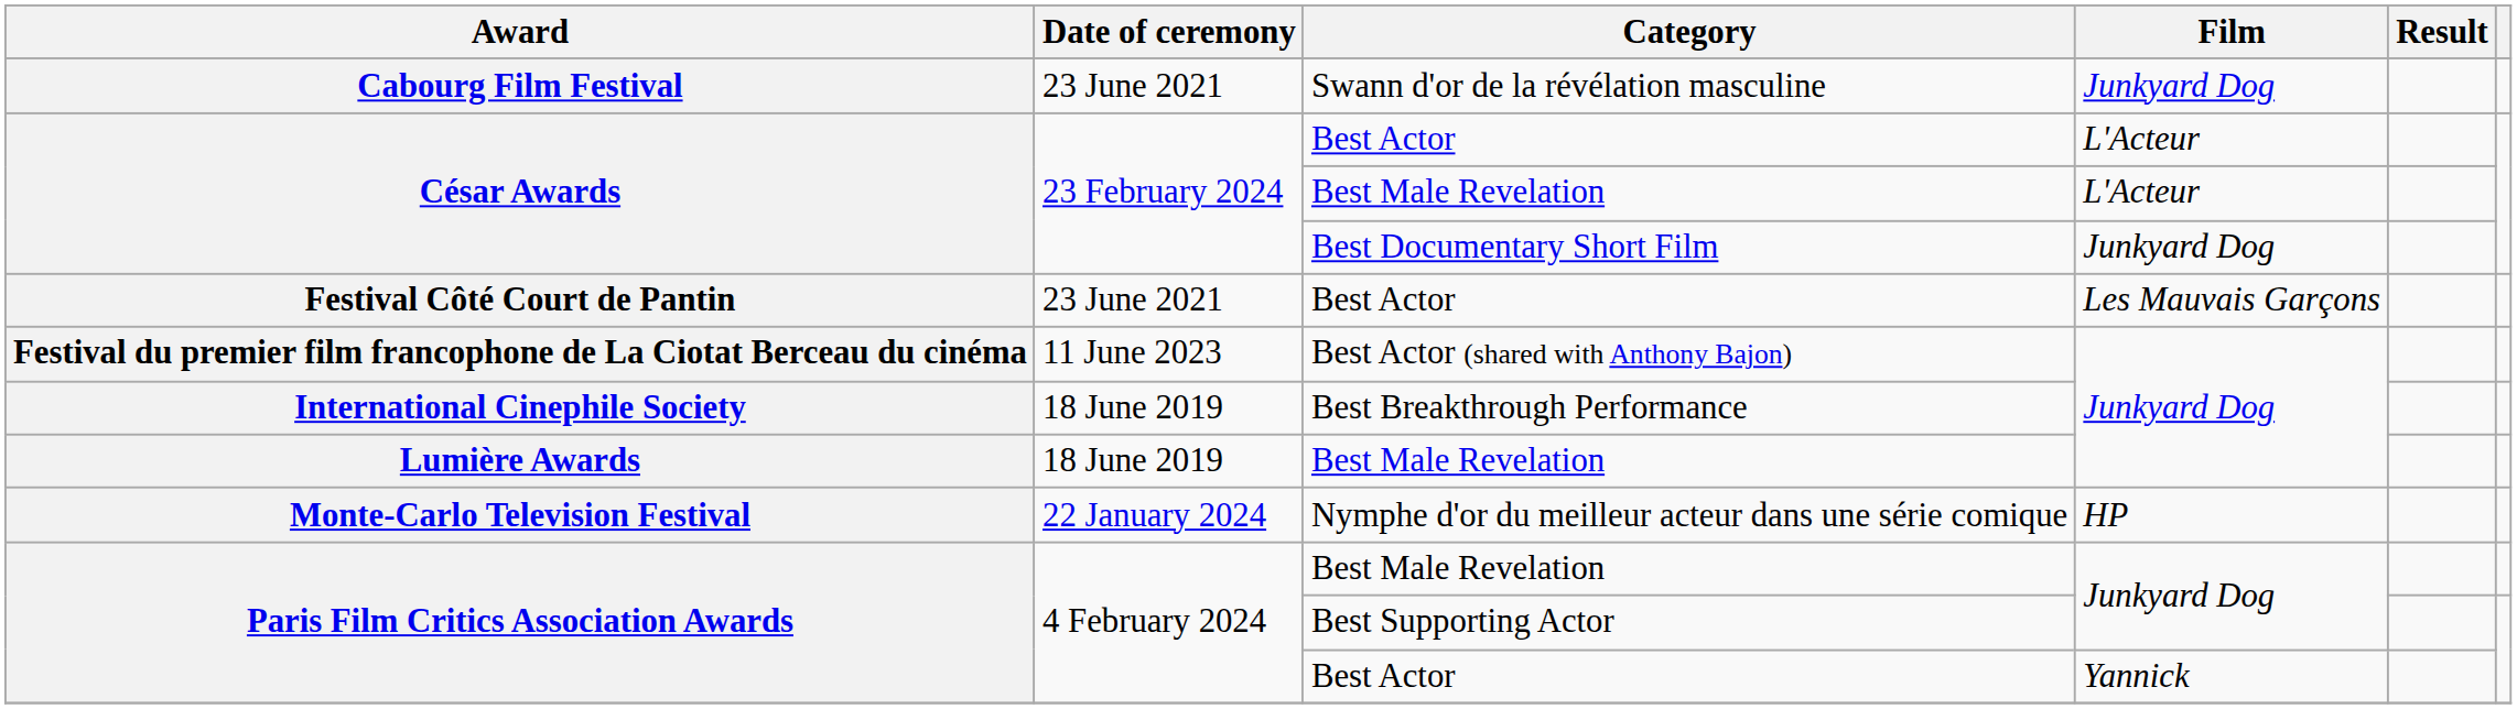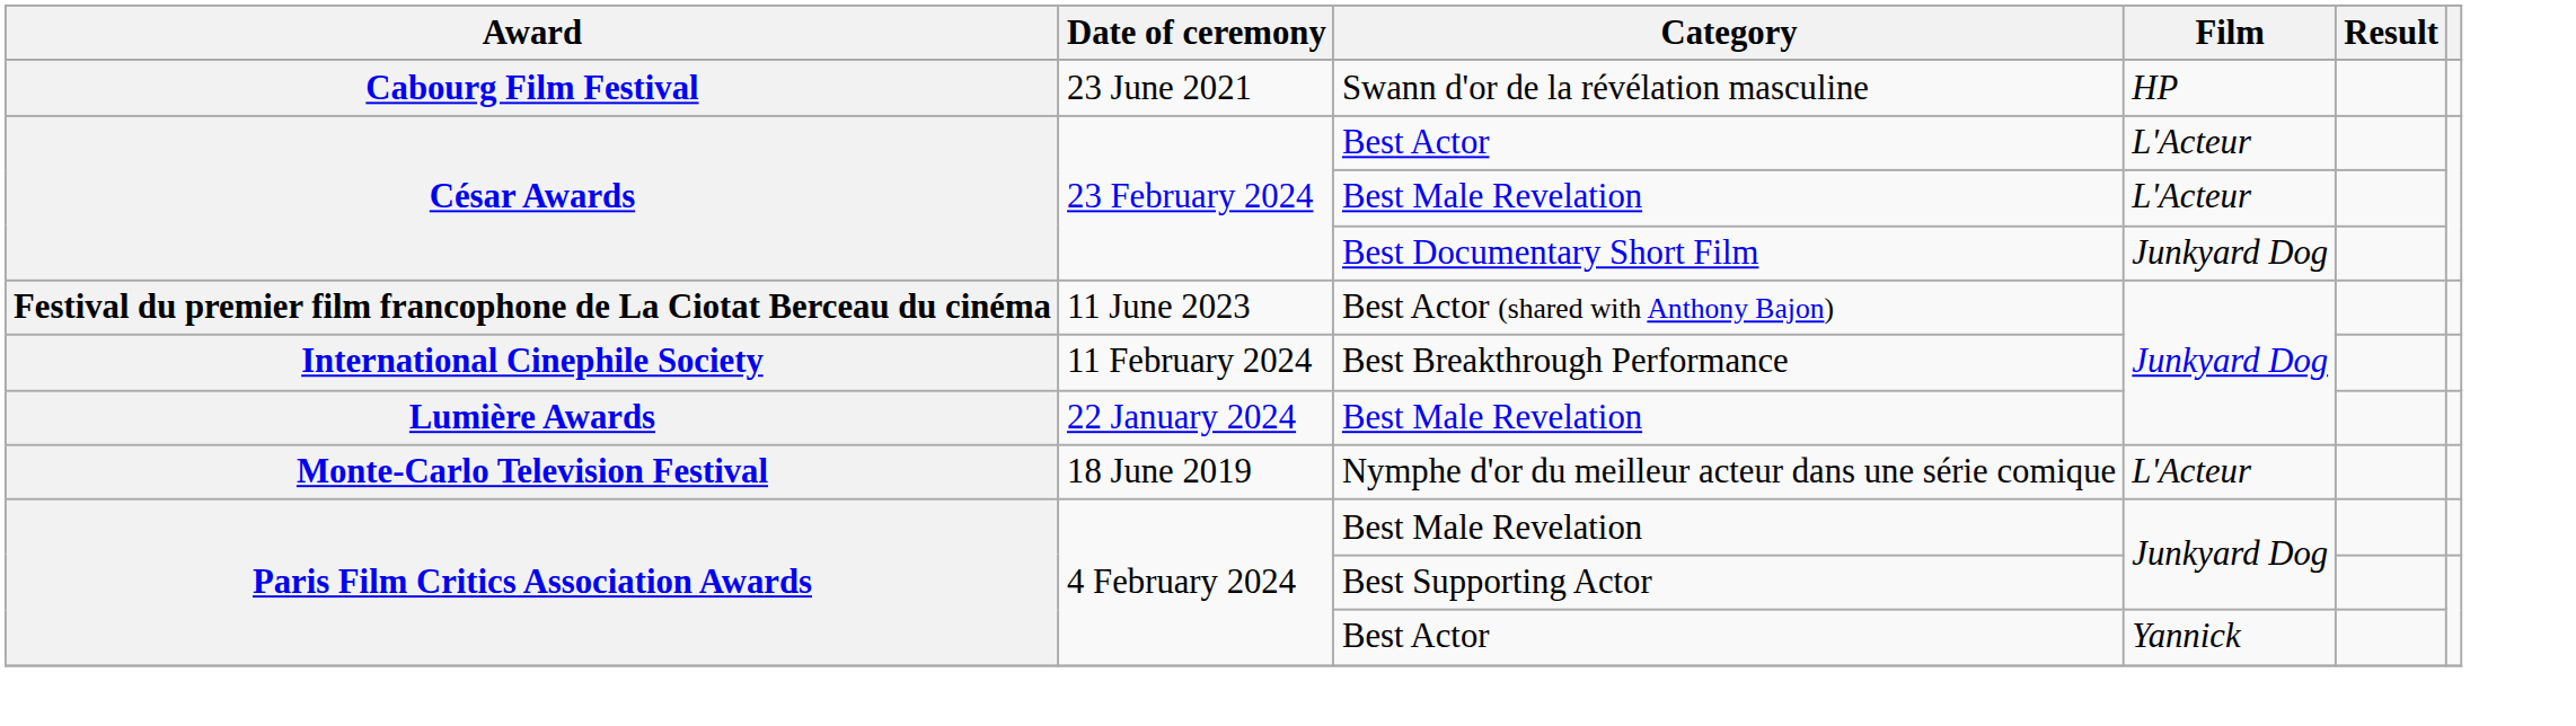 <table class="wikitable sortable plainrowheaders">
 <tr>
 <th scope="col">Award</th>
 <th scope="col">Date of ceremony</th>
 <th scope="col">Category</th>
 <th scope="col">Film</th>
 <th scope="col">Result</th>
 <th scope="col" class="unsortable"></th>
 </tr>
 <tr>
 <th scope="row"><a href='#'>Cabourg Film Festival</a></th>
 <td>23 June 2021</td>
 <td>Swann d'or de la révélation masculine</td>
-<td><em><a href='#'>Junkyard Dog</a></em></td>
+<td><em>HP</em></td>
 <td></td>
 <td align="center"></td>
 </tr>
 <tr>
 <th scope="row" rowspan="3"><a href='#'>César Awards</a></th>
 <td rowspan="3"><a href='#'>23 February 2024</a></td>
 <td><a href='#'>Best Actor</a></td>
 <td><em>L'Acteur</em></td>
 <td></td>
 <td rowspan="3" align="center"></td>
 </tr>
 <tr>
 <td><a href='#'>Best Male Revelation</a></td>
 <td><em>L'Acteur</em></td>
 <td></td>
 </tr>
 <tr>
 <td><a href='#'>Best Documentary Short Film</a></td>
 <td><em>Junkyard Dog</em></td>
 <td></td>
 </tr>
 <tr>
-<th scope="row">Festival Côté Court de Pantin</th>
-<td>23 June 2021</td>
-<td>Best Actor</td>
-<td><em>Les Mauvais Garçons</em></td>
-<td></td>
-<td align="center"></td>
-</tr>
-<tr>
 <th scope="row">Festival du premier film francophone de La Ciotat Berceau du cinéma</th>
 <td>11 June 2023</td>
 <td>Best Actor <small>(shared with <a href='#'>Anthony Bajon</a>)</small></td>
 <td rowspan="3"><em><a href='#'>Junkyard Dog</a></em></td>
 <td></td>
 <td align="center"></td>
 </tr>
 <tr>
 <th scope="row"><a href='#'>International Cinephile Society</a></th>
-<td>18 June 2019</td>
+<td>11 February 2024</td>
 <td>Best Breakthrough Performance</td>
 <td></td>
 <td align="center"></td>
 </tr>
 <tr>
 <th scope="row"><a href='#'>Lumière Awards</a></th>
-<td>18 June 2019</td>
+<td><a href='#'>22 January 2024</a></td>
 <td><a href='#'>Best Male Revelation</a></td>
 <td></td>
 <td align="center"></td>
 </tr>
 <tr>
 <th scope="row"><a href='#'>Monte-Carlo Television Festival</a></th>
-<td><a href='#'>22 January 2024</a></td>
+<td>18 June 2019</td>
 <td>Nymphe d'or du meilleur acteur dans une série comique</td>
-<td><em>HP</em></td>
+<td><em>L'Acteur</em></td>
 <td></td>
 <td align="center"></td>
 </tr>
 <tr>
 <th scope="row" rowspan="3"><a href='#'>Paris Film Critics Association Awards</a></th>
 <td rowspan="3">4 February 2024</td>
 <td>Best Male Revelation</td>
 <td rowspan="2"><em>Junkyard Dog</em></td>
 <td></td>
 <td align="center"></td>
 </tr>
 <tr>
 <td>Best Supporting Actor</td>
 <td></td>
 <td rowspan="2" align="center"></td>
 </tr>
 <tr>
 <td>Best Actor</td>
 <td><em>Yannick</em></td>
 <td></td>
 </tr>
 <tr>
 </tr>
 </table>
